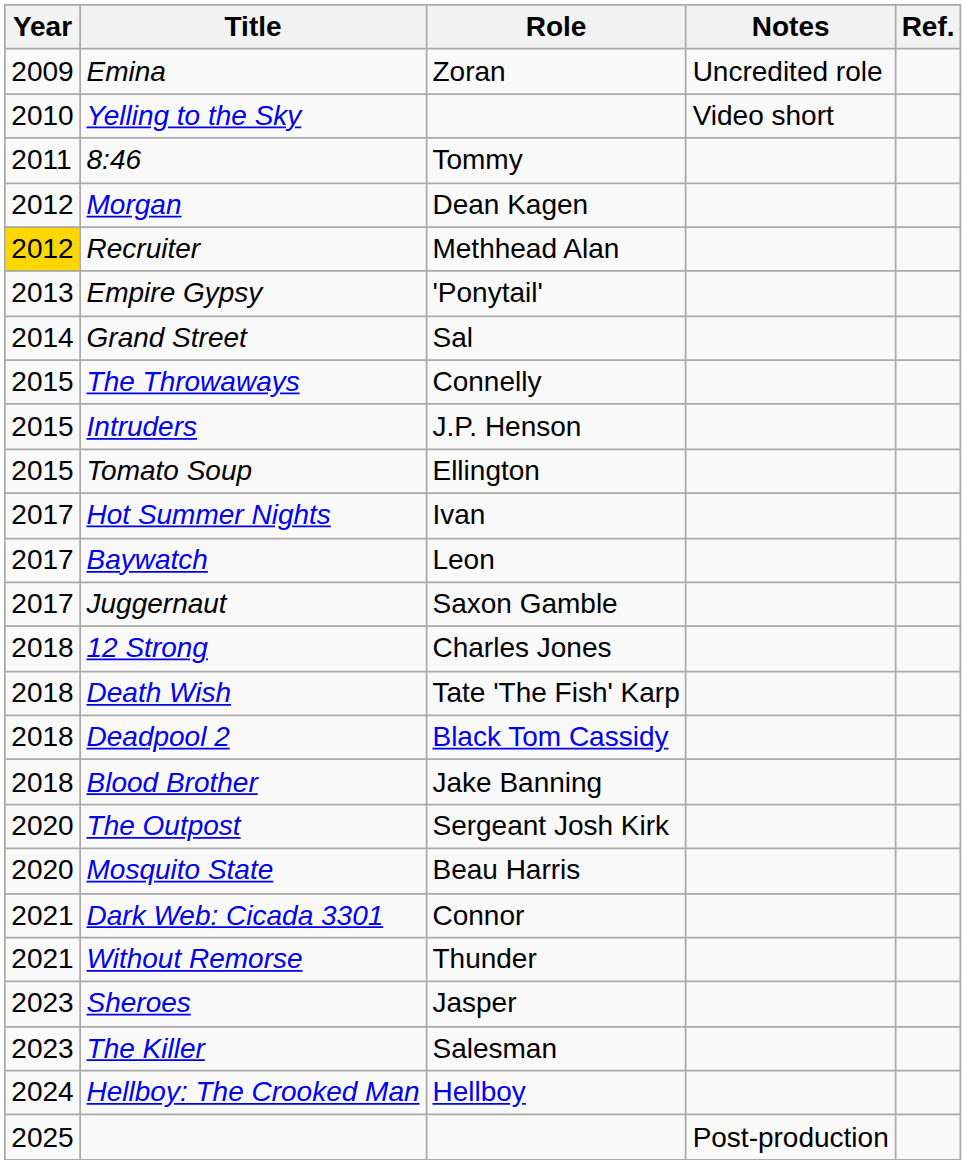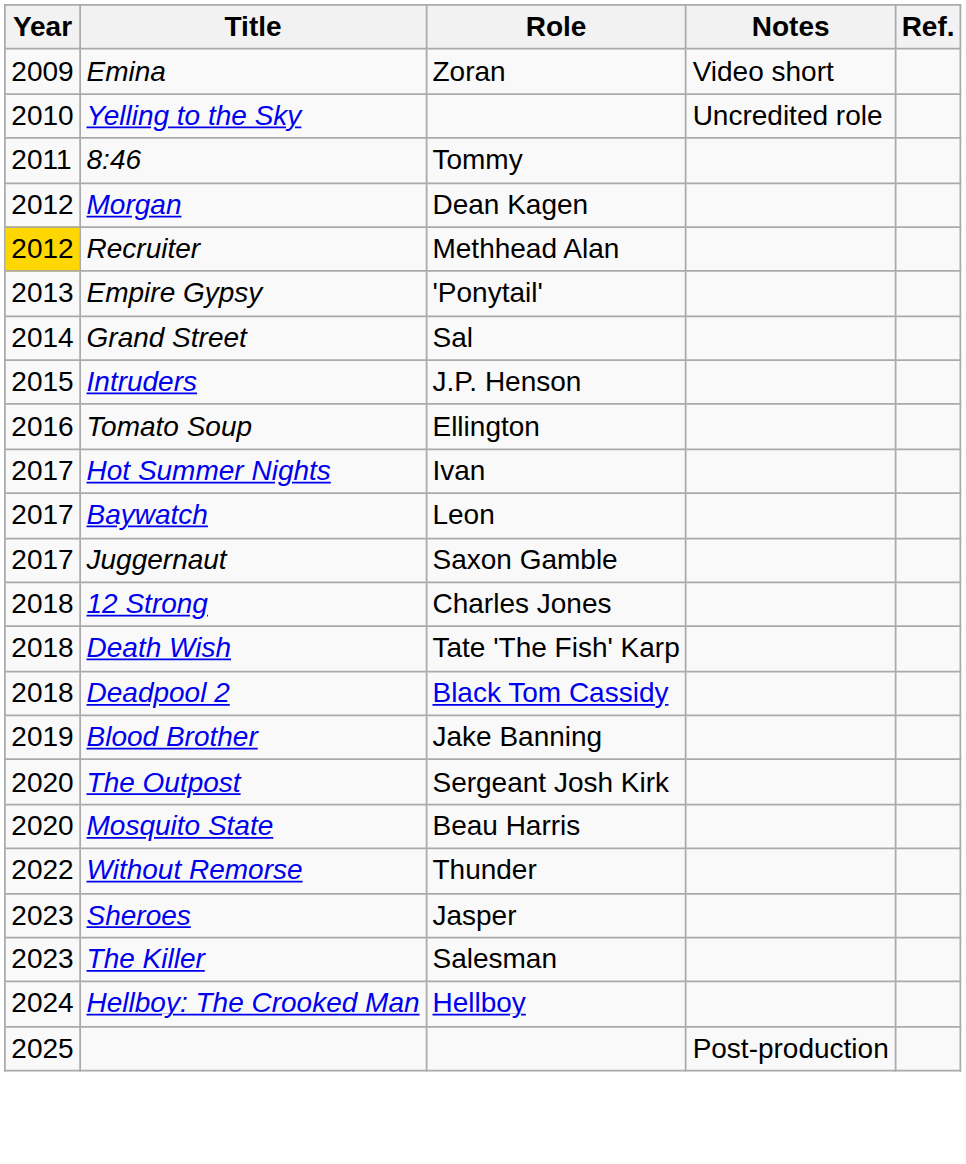 <table class="wikitable sortable">
 <tr>
 <th>Year</th>
 <th>Title</th>
 <th>Role</th>
 <th>Notes</th>
 <th>Ref.</th>
 </tr>
 <tr>
 <td>2009</td>
 <td><em>Emina</em></td>
 <td>Zoran</td>
-<td>Uncredited role</td>
+<td>Video short</td>
 <td></td>
 </tr>
 <tr>
 <td>2010</td>
 <td><em><a href='#'>Yelling to the Sky</a></em></td>
 <td></td>
-<td>Video short</td>
+<td>Uncredited role</td>
 <td></td>
 </tr>
 <tr>
 <td>2011</td>
 <td><em>8:46</em></td>
 <td>Tommy</td>
 <td></td>
 <td></td>
 </tr>
 <tr>
 <td>2012</td>
 <td><em><a href='#'>Morgan</a></em></td>
 <td>Dean Kagen</td>
 <td></td>
 <td></td>
 </tr>
 <tr>
 <td style="background: gold;">2012</td>
 <td><em>Recruiter</em></td>
 <td>Methhead Alan</td>
 <td></td>
 <td></td>
 </tr>
 <tr>
 <td>2013</td>
 <td><em>Empire Gypsy</em></td>
 <td>'Ponytail'</td>
 <td></td>
 <td></td>
 </tr>
 <tr>
 <td>2014</td>
 <td><em>Grand Street</em></td>
 <td>Sal</td>
 <td></td>
 <td></td>
 </tr>
 <tr>
 <td>2015</td>
-<td><em><a href='#'>The Throwaways</a></em></td>
-<td>Connelly</td>
-<td></td>
-<td></td>
-</tr>
-<tr>
-<td>2015</td>
 <td><em><a href='#'>Intruders</a></em></td>
 <td>J.P. Henson</td>
 <td></td>
 <td></td>
 </tr>
 <tr>
-<td>2015</td>
+<td>2016</td>
 <td><em>Tomato Soup</em></td>
 <td>Ellington</td>
 <td></td>
 <td></td>
 </tr>
 <tr>
 <td>2017</td>
 <td><em><a href='#'>Hot Summer Nights</a></em></td>
 <td>Ivan</td>
 <td></td>
 <td></td>
 </tr>
 <tr>
 <td>2017</td>
 <td><em><a href='#'>Baywatch</a></em></td>
 <td>Leon</td>
 <td></td>
 <td></td>
 </tr>
 <tr>
 <td>2017</td>
 <td><em>Juggernaut</em></td>
 <td>Saxon Gamble</td>
 <td></td>
 <td></td>
 </tr>
 <tr>
 <td>2018</td>
 <td><em><a href='#'>12 Strong</a></em></td>
 <td>Charles Jones</td>
 <td></td>
 <td></td>
 </tr>
 <tr>
 <td>2018</td>
 <td><em><a href='#'>Death Wish</a></em></td>
 <td>Tate 'The Fish' Karp</td>
 <td></td>
 <td></td>
 </tr>
 <tr>
 <td>2018</td>
 <td><em><a href='#'>Deadpool 2</a></em></td>
 <td><a href='#'>Black Tom Cassidy</a></td>
 <td></td>
 <td></td>
 </tr>
 <tr>
-<td>2018</td>
+<td>2019</td>
 <td><em><a href='#'>Blood Brother</a></em></td>
 <td>Jake Banning</td>
 <td></td>
 <td></td>
 </tr>
 <tr>
 <td>2020</td>
 <td><em><a href='#'>The Outpost</a></em></td>
 <td>Sergeant Josh Kirk</td>
 <td></td>
 <td></td>
 </tr>
 <tr>
 <td>2020</td>
 <td><em><a href='#'>Mosquito State</a></em></td>
 <td>Beau Harris</td>
 <td></td>
 <td></td>
 </tr>
 <tr>
-<td>2021</td>
-<td><em><a href='#'>Dark Web: Cicada 3301</a></em></td>
-<td>Connor</td>
-<td></td>
-<td></td>
-</tr>
-<tr>
-<td>2021</td>
+<td>2022</td>
 <td><em><a href='#'>Without Remorse</a></em></td>
 <td>Thunder</td>
 <td></td>
 <td></td>
 </tr>
 <tr>
 <td>2023</td>
 <td><em><a href='#'>Sheroes</a></em></td>
 <td>Jasper</td>
 <td></td>
 <td></td>
 </tr>
 <tr>
 <td>2023</td>
 <td><em><a href='#'>The Killer</a></em></td>
 <td>Salesman</td>
 <td></td>
 <td></td>
 </tr>
 <tr>
 <td>2024</td>
 <td><em><a href='#'>Hellboy: The Crooked Man</a></em></td>
 <td><a href='#'>Hellboy</a></td>
 <td></td>
 <td></td>
 </tr>
 <tr>
 <td>2025</td>
 <td></td>
 <td></td>
 <td>Post-production</td>
 <td></td>
 </tr>
 </table>
